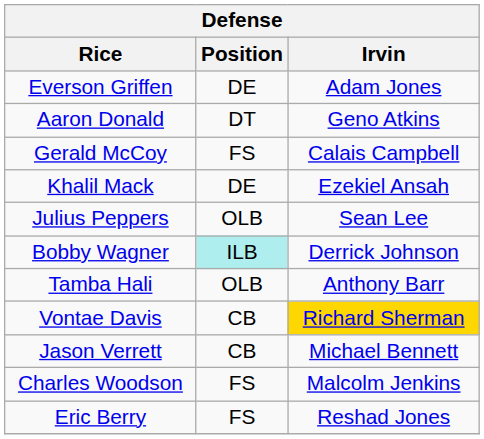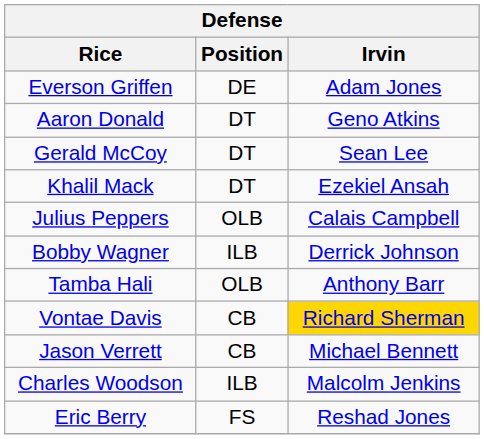 <table class="wikitable" style="text-align:center">
 <tr>
 <th colspan=4 style="text-align:center">Defense</th>
 </tr>
 <tr>
 <th style="width:140px">Rice</th>
 <th>Position</th>
 <th style="width:140px">Irvin</th>
 </tr>
 <tr>
 <td><a href='#'>Everson Griffen</a></td>
 <td>DE</td>
 <td><a href='#'>Adam Jones</a></td>
 </tr>
 <tr>
 <td><a href='#'>Aaron Donald</a></td>
 <td>DT</td>
 <td><a href='#'>Geno Atkins</a></td>
 </tr>
 <tr>
 <td><a href='#'>Gerald McCoy</a></td>
-<td>FS</td>
-<td><a href='#'>Calais Campbell</a></td>
+<td>DT</td>
+<td><a href='#'>Sean Lee</a></td>
 </tr>
 <tr>
 <td><a href='#'>Khalil Mack</a></td>
-<td>DE</td>
+<td>DT</td>
 <td><a href='#'>Ezekiel Ansah</a></td>
 </tr>
 <tr>
 <td><a href='#'>Julius Peppers</a></td>
 <td>OLB</td>
-<td><a href='#'>Sean Lee</a></td>
+<td><a href='#'>Calais Campbell</a></td>
 </tr>
 <tr>
 <td><a href='#'>Bobby Wagner</a></td>
-<td style="background: paleturquoise;">ILB</td>
+<td>ILB</td>
 <td><a href='#'>Derrick Johnson</a></td>
 </tr>
 <tr>
 <td><a href='#'>Tamba Hali</a></td>
 <td>OLB</td>
 <td><a href='#'>Anthony Barr</a></td>
 </tr>
 <tr>
 <td><a href='#'>Vontae Davis</a></td>
 <td>CB</td>
 <td style="background: gold;"><a href='#'>Richard Sherman</a></td>
 </tr>
 <tr>
 <td><a href='#'>Jason Verrett</a></td>
 <td>CB</td>
 <td><a href='#'>Michael Bennett</a></td>
 </tr>
 <tr>
 <td><a href='#'>Charles Woodson</a></td>
-<td>FS</td>
+<td>ILB</td>
 <td><a href='#'>Malcolm Jenkins</a></td>
 </tr>
 <tr>
 <td><a href='#'>Eric Berry</a></td>
 <td>FS</td>
 <td><a href='#'>Reshad Jones</a></td>
 </tr>
 <tr>
 </tr>
 </table>
